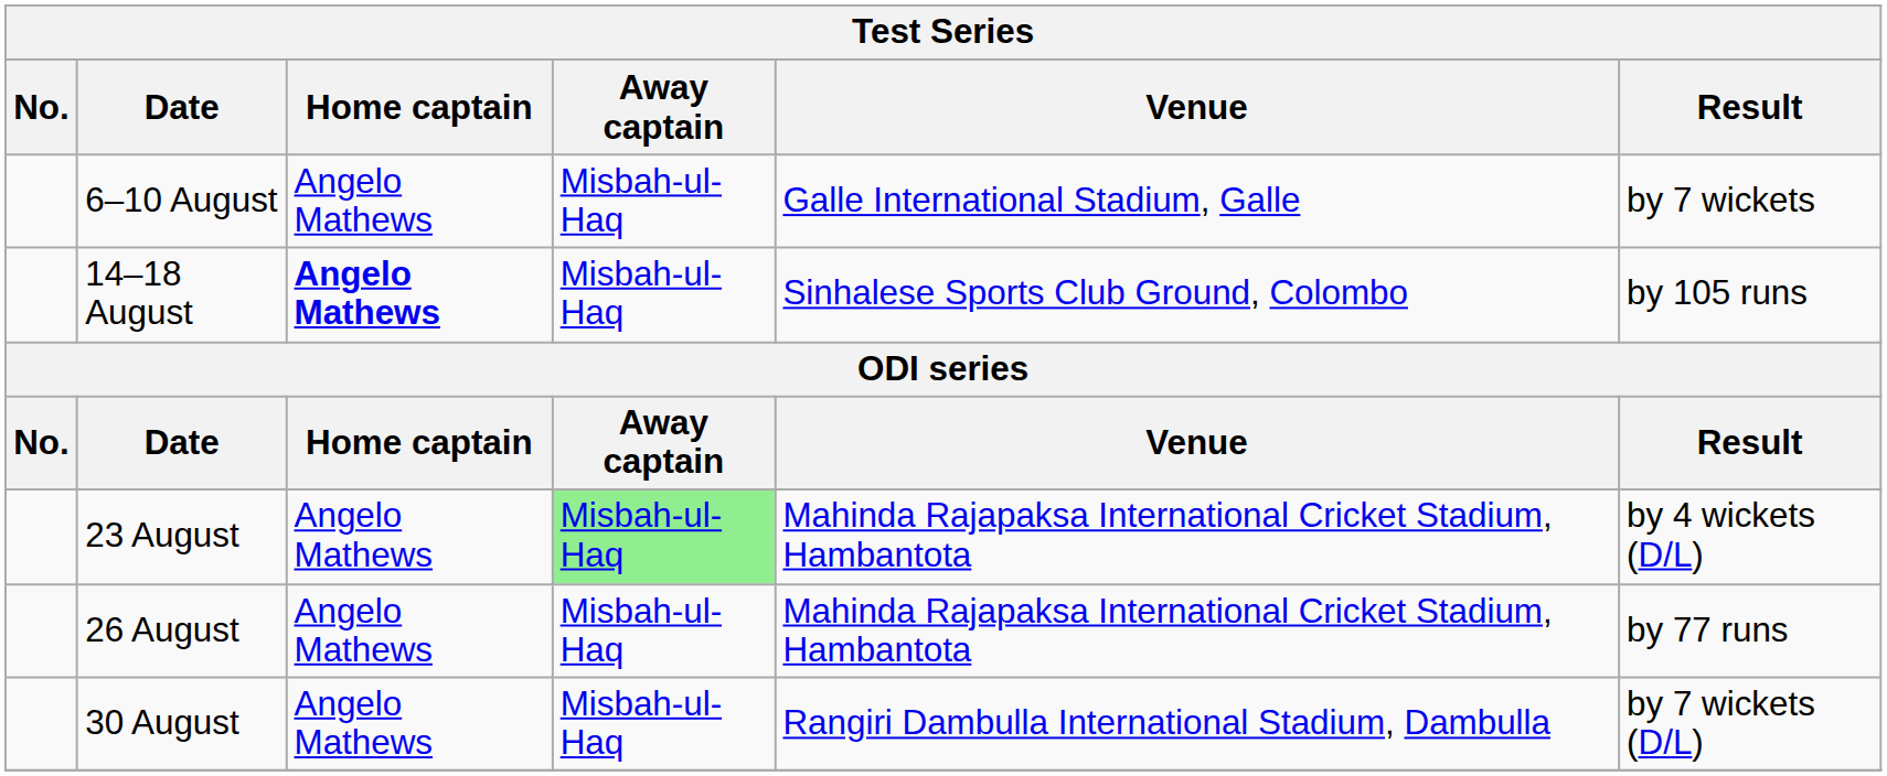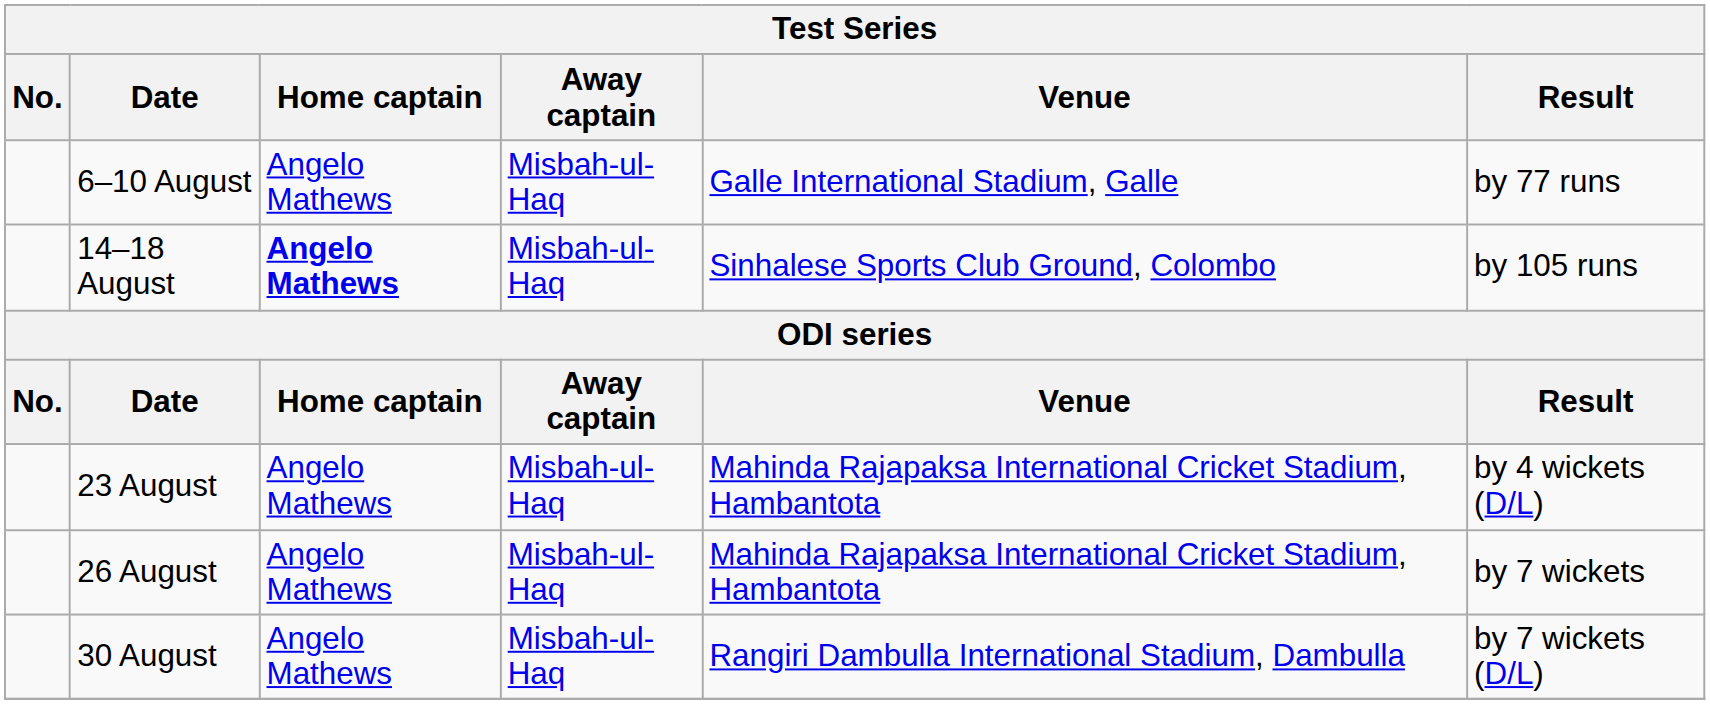 <table class="wikitable">
 <tr>
 <th colspan="9">Test Series</th>
 </tr>
 <tr>
 <th>No.</th>
 <th>Date</th>
 <th>Home captain</th>
 <th>Away captain</th>
 <th>Venue</th>
 <th>Result</th>
 </tr>
 <tr>
 <td></td>
 <td>6–10 August</td>
 <td><a href='#'>Angelo Mathews</a></td>
 <td><a href='#'>Misbah-ul-Haq</a></td>
 <td><a href='#'>Galle International Stadium</a>, <a href='#'>Galle</a></td>
-<td> by 7 wickets</td>
+<td> by 77 runs</td>
 </tr>
 <tr>
 <td></td>
 <td>14–18 August</td>
 <td><strong><a href='#'>Angelo Mathews</a></strong></td>
 <td><a href='#'>Misbah-ul-Haq</a></td>
 <td><a href='#'>Sinhalese Sports Club Ground</a>, <a href='#'>Colombo</a></td>
 <td> by 105 runs</td>
 </tr>
 <tr>
 <th colspan="9">ODI series</th>
 </tr>
 <tr>
 <th>No.</th>
 <th>Date</th>
 <th>Home captain</th>
 <th>Away captain</th>
 <th>Venue</th>
 <th>Result</th>
 </tr>
 <tr>
 <td></td>
 <td>23 August</td>
 <td><a href='#'>Angelo Mathews</a></td>
-<td style="background: lightgreen;"><a href='#'>Misbah-ul-Haq</a></td>
+<td><a href='#'>Misbah-ul-Haq</a></td>
 <td><a href='#'>Mahinda Rajapaksa International Cricket Stadium</a>, <a href='#'>Hambantota</a></td>
 <td> by 4 wickets (<a href='#'>D/L</a>)</td>
 </tr>
 <tr>
 <td></td>
 <td>26 August</td>
 <td><a href='#'>Angelo Mathews</a></td>
 <td><a href='#'>Misbah-ul-Haq</a></td>
 <td><a href='#'>Mahinda Rajapaksa International Cricket Stadium</a>, <a href='#'>Hambantota</a></td>
-<td> by 77 runs</td>
+<td> by 7 wickets</td>
 </tr>
 <tr>
 <td></td>
 <td>30 August</td>
 <td><a href='#'>Angelo Mathews</a></td>
 <td><a href='#'>Misbah-ul-Haq</a></td>
 <td><a href='#'>Rangiri Dambulla International Stadium</a>, <a href='#'>Dambulla</a></td>
 <td> by 7 wickets (<a href='#'>D/L</a>)</td>
 </tr>
 <tr>
 </tr>
 </table>
